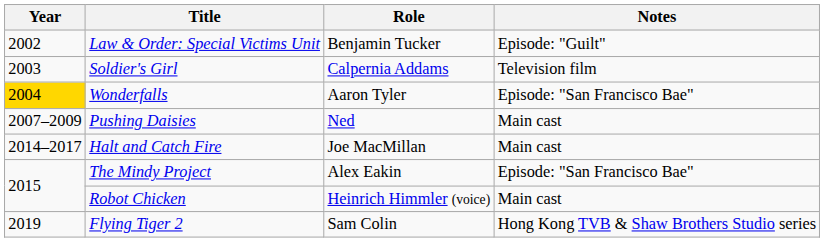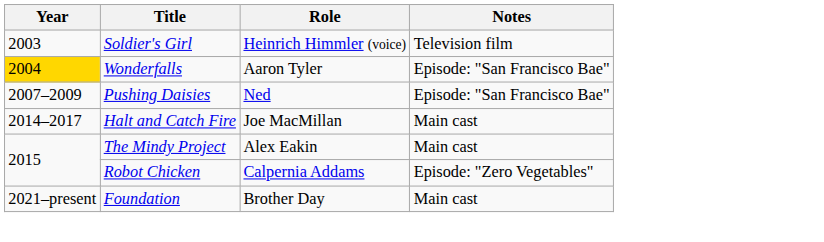 <table class="wikitable sortable">
 <tr>
 <th>Year</th>
 <th>Title</th>
 <th>Role</th>
 <th class="unsortable">Notes</th>
 </tr>
 <tr>
-<td>2002</td>
-<td><em><a href='#'>Law & Order: Special Victims Unit</a></em></td>
-<td>Benjamin Tucker</td>
-<td>Episode: "Guilt"</td>
-</tr>
-<tr>
 <td>2003</td>
 <td><em><a href='#'>Soldier's Girl</a></em></td>
-<td><a href='#'>Calpernia Addams</a></td>
+<td><a href='#'>Heinrich Himmler</a> <small>(voice)</small></td>
 <td>Television film</td>
 </tr>
 <tr>
 <td style="background: gold;">2004</td>
 <td><em><a href='#'>Wonderfalls</a></em></td>
 <td>Aaron Tyler</td>
 <td>Episode: "San Francisco Bae"</td>
 </tr>
 <tr>
 <td>2007–2009</td>
 <td><em><a href='#'>Pushing Daisies</a></em></td>
 <td><a href='#'>Ned</a></td>
-<td>Main cast</td>
+<td>Episode: "San Francisco Bae"</td>
 </tr>
 <tr>
 <td>2014–2017</td>
 <td><em><a href='#'>Halt and Catch Fire</a></em></td>
 <td>Joe MacMillan</td>
 <td>Main cast</td>
 </tr>
 <tr>
 <td rowspan="2">2015</td>
 <td><em><a href='#'>The Mindy Project</a></em></td>
 <td>Alex Eakin</td>
-<td>Episode: "San Francisco Bae"</td>
+<td>Main cast</td>
 </tr>
 <tr>
 <td><em><a href='#'>Robot Chicken</a></em></td>
-<td><a href='#'>Heinrich Himmler</a> <small>(voice)</small></td>
+<td><a href='#'>Calpernia Addams</a></td>
+<td>Episode: "Zero Vegetables"</td>
+</tr>
+<tr>
+<td>2021–present</td>
+<td><em><a href='#'>Foundation</a></em></td>
+<td>Brother Day</td>
 <td>Main cast</td>
 </tr>
-<tr>
-<td>2019</td>
-<td><em><a href='#'>Flying Tiger 2</a></em></td>
-<td>Sam Colin</td>
-<td>Hong Kong <a href='#'>TVB</a> & <a href='#'>Shaw Brothers Studio</a> series</td>
-</tr>
 </table>
